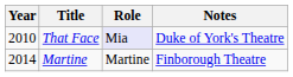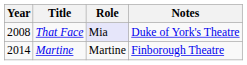 <table class="wikitable sortable">
 <tr>
 <th>Year</th>
 <th>Title</th>
 <th>Role</th>
 <th>Notes</th>
 </tr>
 <tr>
-<td>2010</td>
+<td>2008</td>
 <td><em><a href='#'>That Face</a></em></td>
 <td style="background: lavender;">Mia</td>
 <td><a href='#'>Duke of York's Theatre</a></td>
 </tr>
 <tr>
 <td>2014</td>
 <td><em><a href='#'>Martine</a></em></td>
 <td>Martine</td>
 <td><a href='#'>Finborough Theatre</a></td>
 </tr>
 </table>
